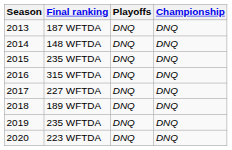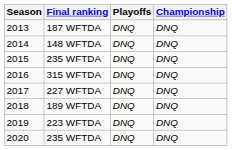 <table class="wikitable sortable">
 <tr>
 <th>Season</th>
 <th><a href='#'>Final ranking</a></th>
 <th>Playoffs</th>
 <th><a href='#'>Championship</a></th>
 </tr>
 <tr>
 <td>2013</td>
 <td>187 WFTDA</td>
 <td><em>DNQ</em></td>
 <td><em>DNQ</em></td>
 </tr>
 <tr>
 <td>2014</td>
 <td>148 WFTDA</td>
 <td><em>DNQ</em></td>
 <td><em>DNQ</em></td>
 </tr>
 <tr>
 <td>2015</td>
 <td>235 WFTDA</td>
 <td><em>DNQ</em></td>
 <td><em>DNQ</em></td>
 </tr>
 <tr>
 <td>2016</td>
 <td>315 WFTDA</td>
 <td><em>DNQ</em></td>
 <td><em>DNQ</em></td>
 </tr>
 <tr>
 <td>2017</td>
 <td>227 WFTDA</td>
 <td><em>DNQ</em></td>
 <td><em>DNQ</em></td>
 </tr>
 <tr>
 <td>2018</td>
 <td>189 WFTDA</td>
 <td><em>DNQ</em></td>
 <td><em>DNQ</em></td>
 </tr>
 <tr>
 <td>2019</td>
-<td>235 WFTDA</td>
+<td>223 WFTDA</td>
 <td><em>DNQ</em></td>
 <td><em>DNQ</em></td>
 </tr>
 <tr>
 <td>2020</td>
-<td>223 WFTDA</td>
+<td>235 WFTDA</td>
 <td><em>DNQ</em></td>
 <td><em>DNQ</em></td>
 </tr>
 </table>
